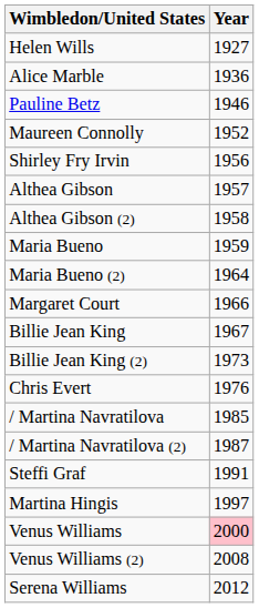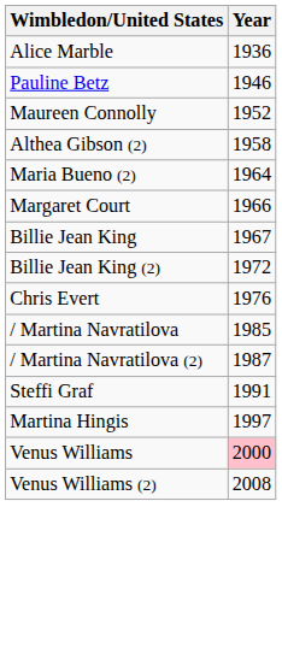 <table class="wikitable">
 <tr>
 <th>Wimbledon/United States</th>
 <th>Year</th>
-</tr>
-<tr>
-<td> Helen Wills</td>
-<td>1927</td>
 </tr>
 <tr>
 <td> Alice Marble</td>
 <td>1936</td>
 </tr>
 <tr>
 <td> <a href='#'>Pauline Betz</a></td>
 <td>1946</td>
 </tr>
 <tr>
 <td> Maureen Connolly</td>
 <td>1952</td>
 </tr>
 <tr>
-<td> Shirley Fry Irvin</td>
-<td>1956</td>
-</tr>
-<tr>
-<td> Althea Gibson</td>
-<td>1957</td>
-</tr>
-<tr>
 <td> Althea Gibson <small>(2)</small></td>
 <td>1958</td>
-</tr>
-<tr>
-<td> Maria Bueno</td>
-<td>1959</td>
 </tr>
 <tr>
 <td> Maria Bueno <small>(2)</small></td>
 <td>1964</td>
 </tr>
 <tr>
 <td> Margaret Court</td>
 <td>1966</td>
 </tr>
 <tr>
 <td> Billie Jean King</td>
 <td>1967</td>
 </tr>
 <tr>
 <td> Billie Jean King <small>(2)</small></td>
-<td>1973</td>
+<td>1972</td>
 </tr>
 <tr>
 <td> Chris Evert</td>
 <td>1976</td>
 </tr>
 <tr>
 <td>/ Martina Navratilova</td>
 <td>1985</td>
 </tr>
 <tr>
 <td>/ Martina Navratilova <small>(2)</small></td>
 <td>1987</td>
 </tr>
 <tr>
 <td> Steffi Graf</td>
 <td>1991</td>
 </tr>
 <tr>
 <td> Martina Hingis</td>
 <td>1997</td>
 </tr>
 <tr>
 <td> Venus Williams</td>
 <td style="background: pink;">2000</td>
 </tr>
 <tr>
 <td> Venus Williams <small>(2)</small></td>
 <td>2008</td>
 </tr>
-<tr>
-<td> Serena Williams</td>
-<td>2012</td>
-</tr>
 </table>
